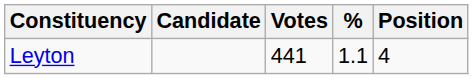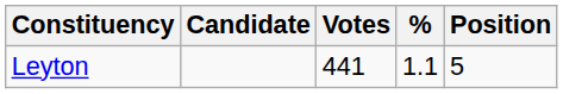 <table class="wikitable">
 <tr>
 <th>Constituency</th>
 <th>Candidate</th>
 <th>Votes</th>
 <th>%</th>
 <th>Position</th>
 </tr>
 <tr>
 <td><a href='#'>Leyton</a></td>
 <td></td>
 <td>441</td>
 <td>1.1</td>
-<td>4</td>
+<td>5</td>
 </tr>
 </table>
